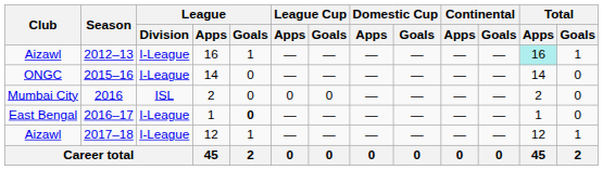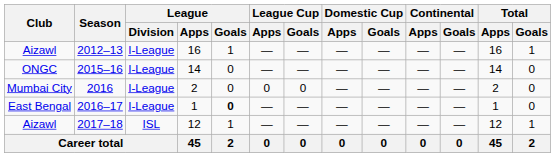 <table class="wikitable" style="text-align: center;">
 <tr>
 <th rowspan="2">Club</th>
 <th rowspan="2">Season</th>
 <th colspan="3">League</th>
 <th colspan="2">League Cup</th>
 <th colspan="2">Domestic Cup</th>
 <th colspan="2">Continental</th>
 <th colspan="2">Total</th>
 </tr>
 <tr>
 <th>Division</th>
 <th>Apps</th>
 <th>Goals</th>
 <th>Apps</th>
 <th>Goals</th>
 <th>Apps</th>
 <th>Goals</th>
 <th>Apps</th>
 <th>Goals</th>
 <th>Apps</th>
 <th>Goals</th>
 </tr>
 <tr>
 <td rowspan="1"><a href='#'>Aizawl</a></td>
 <td><a href='#'>2012–13</a></td>
 <td><a href='#'>I-League</a></td>
 <td>16</td>
 <td>1</td>
 <td>—</td>
 <td>—</td>
 <td>—</td>
 <td>—</td>
 <td>—</td>
 <td>—</td>
-<td style="background: paleturquoise;">16</td>
+<td>16</td>
 <td>1</td>
 </tr>
 <tr>
 <td rowspan="1"><a href='#'>ONGC</a></td>
 <td><a href='#'>2015–16</a></td>
 <td><a href='#'>I-League</a></td>
 <td>14</td>
 <td>0</td>
 <td>—</td>
 <td>—</td>
 <td>—</td>
 <td>—</td>
 <td>—</td>
 <td>—</td>
 <td>14</td>
 <td>0</td>
 </tr>
 <tr>
 <td rowspan="1"><a href='#'>Mumbai City</a></td>
 <td><a href='#'>2016</a></td>
-<td><a href='#'>ISL</a></td>
+<td><a href='#'>I-League</a></td>
 <td>2</td>
 <td>0</td>
 <td>0</td>
 <td>0</td>
 <td>—</td>
 <td>—</td>
 <td>—</td>
 <td>—</td>
 <td>2</td>
 <td>0</td>
 </tr>
 <tr>
 <td rowspan="1"><a href='#'>East Bengal</a></td>
 <td><a href='#'>2016–17</a></td>
 <td><a href='#'>I-League</a></td>
 <td>1</td>
 <td><strong>0</strong></td>
 <td>—</td>
 <td>—</td>
 <td>—</td>
 <td>—</td>
 <td>—</td>
 <td>—</td>
 <td>1</td>
 <td>0</td>
 </tr>
 <tr>
 <td rowspan="1"><a href='#'>Aizawl</a></td>
 <td><a href='#'>2017–18</a></td>
-<td><a href='#'>I-League</a></td>
+<td><a href='#'>ISL</a></td>
 <td>12</td>
 <td>1</td>
 <td>—</td>
 <td>—</td>
 <td>—</td>
 <td>—</td>
 <td>—</td>
 <td>—</td>
 <td>12</td>
 <td>1</td>
 </tr>
 <tr>
 <th colspan="3">Career total</th>
 <th>45</th>
 <th>2</th>
 <th>0</th>
 <th>0</th>
 <th>0</th>
 <th>0</th>
 <th>0</th>
 <th>0</th>
 <th>45</th>
 <th>2</th>
 </tr>
 </table>
